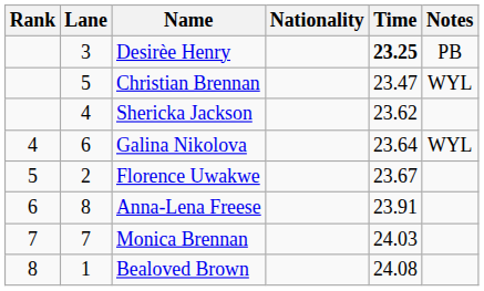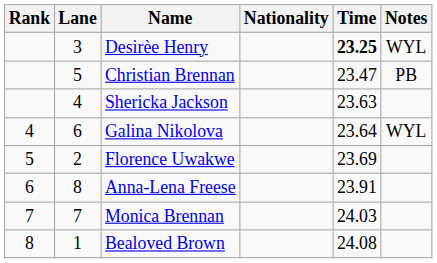 <table class="wikitable sortable" style="text-align:center">
 <tr>
 <th>Rank</th>
 <th>Lane</th>
 <th>Name</th>
 <th>Nationality</th>
 <th>Time</th>
 <th>Notes</th>
 </tr>
 <tr>
 <td></td>
 <td>3</td>
 <td align=left><a href='#'>Desirèe Henry</a></td>
 <td align=left></td>
 <td><strong>23.25</strong></td>
-<td>PB</td>
+<td>WYL</td>
 </tr>
 <tr>
 <td></td>
 <td>5</td>
 <td align=left><a href='#'>Christian Brennan</a></td>
 <td align=left></td>
 <td>23.47</td>
-<td>WYL</td>
+<td>PB</td>
 </tr>
 <tr>
 <td></td>
 <td>4</td>
 <td align=left><a href='#'>Shericka Jackson</a></td>
 <td align=left></td>
-<td>23.62</td>
+<td>23.63</td>
 <td></td>
 </tr>
 <tr>
 <td>4</td>
 <td>6</td>
 <td align=left><a href='#'>Galina Nikolova</a></td>
 <td align=left></td>
 <td>23.64</td>
 <td>WYL</td>
 </tr>
 <tr>
 <td>5</td>
 <td>2</td>
 <td align=left><a href='#'>Florence Uwakwe</a></td>
 <td align=left></td>
-<td>23.67</td>
+<td>23.69</td>
 <td></td>
 </tr>
 <tr>
 <td>6</td>
 <td>8</td>
 <td align=left><a href='#'>Anna-Lena Freese</a></td>
 <td align=left></td>
 <td>23.91</td>
 <td></td>
 </tr>
 <tr>
 <td>7</td>
 <td>7</td>
 <td align=left><a href='#'>Monica Brennan</a></td>
 <td align=left></td>
 <td>24.03</td>
 <td></td>
 </tr>
 <tr>
 <td>8</td>
 <td>1</td>
 <td align=left><a href='#'>Bealoved Brown</a></td>
 <td align=left></td>
 <td>24.08</td>
 <td></td>
 </tr>
 </table>
